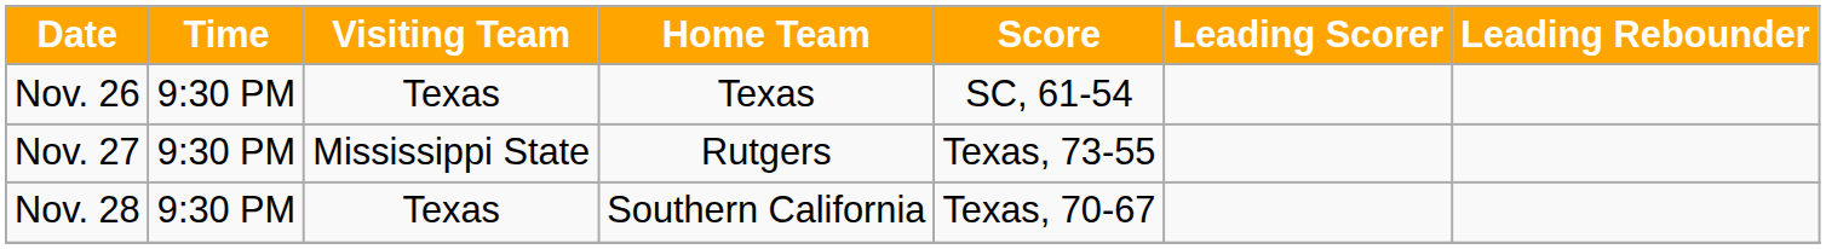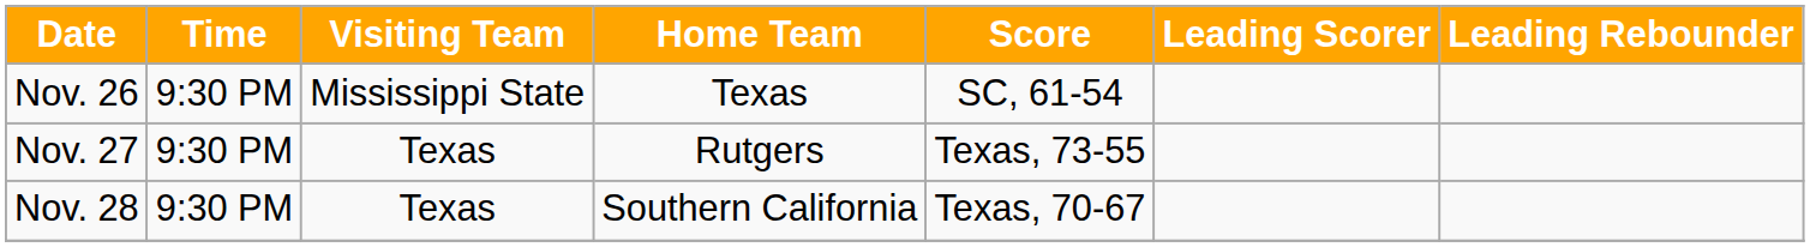 <table class="wikitable" style="text-align:center">
 <tr>
 <th style="background:orange;color:#FFFFFF;">Date</th>
 <th style="background:orange;color:#FFFFFF;">Time</th>
 <th style="background:orange;color:#FFFFFF;">Visiting Team</th>
 <th style="background:orange;color:#FFFFFF;">Home Team</th>
 <th style="background:orange;color:#FFFFFF;">Score</th>
 <th style="background:orange;color:#FFFFFF;">Leading Scorer</th>
 <th style="background:orange;color:#FFFFFF;">Leading Rebounder</th>
 </tr>
 <tr>
 <td>Nov. 26</td>
 <td>9:30 PM</td>
-<td>Texas</td>
+<td>Mississippi State</td>
 <td>Texas</td>
 <td>SC, 61-54</td>
 <td></td>
 <td></td>
 </tr>
 <tr>
 <td>Nov. 27</td>
 <td>9:30 PM</td>
-<td>Mississippi State</td>
+<td>Texas</td>
 <td>Rutgers</td>
 <td>Texas, 73-55</td>
 <td></td>
 <td></td>
 </tr>
 <tr>
 <td>Nov. 28</td>
 <td>9:30 PM</td>
 <td>Texas</td>
 <td>Southern California</td>
 <td>Texas, 70-67</td>
 <td></td>
 <td></td>
 </tr>
 <tr>
 </tr>
 </table>
